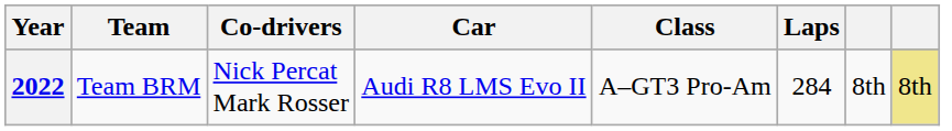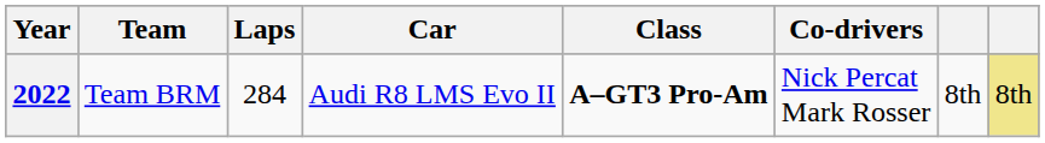 <table class="wikitable" style="font-size:90%; text-align:center">
 <tr>
 <th>Year</th>
 <th>Team</th>
-<th>Co-drivers</th>
+<th>Laps</th>
 <th>Car</th>
 <th>Class</th>
-<th>Laps</th>
+<th>Co-drivers</th>
 <th></th>
 <th></th>
 </tr>
 <tr>
 <th><a href='#'>2022</a></th>
 <td align="left" nowrap> <a href='#'>Team BRM</a></td>
+<td align=center>284</td>
+<td align="left" nowrap><a href='#'>Audi R8 LMS Evo II</a></td>
+<td nowrap><strong>A–GT3 Pro-Am</strong></td>
 <td align="left" nowrap> <a href='#'>Nick Percat</a><br> Mark Rosser</td>
-<td align="left" nowrap><a href='#'>Audi R8 LMS Evo II</a></td>
-<td nowrap>A–GT3 Pro-Am</td>
-<td align=center>284</td>
 <td>8th</td>
 <td style="background: khaki;">8th</td>
 </tr>
 </table>
